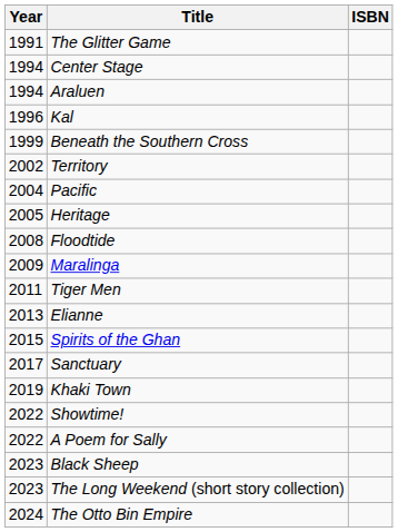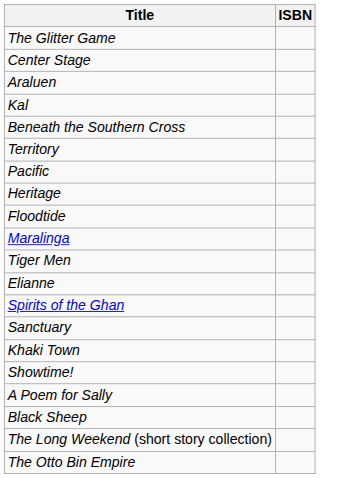 <table class="wikitable">
 <tr>
-<th>Year</th>
 <th>Title</th>
 <th>ISBN</th>
 </tr>
 <tr>
-<td>1991</td>
 <td><em>The Glitter Game</em></td>
 <td></td>
 </tr>
 <tr>
-<td>1994</td>
 <td><em>Center Stage</em></td>
 <td></td>
 </tr>
 <tr>
-<td>1994</td>
 <td><em>Araluen</em></td>
 <td></td>
 </tr>
 <tr>
-<td>1996</td>
 <td><em>Kal</em></td>
 <td></td>
 </tr>
 <tr>
-<td>1999</td>
 <td><em>Beneath the Southern Cross</em></td>
 <td></td>
 </tr>
 <tr>
-<td>2002</td>
 <td><em>Territory</em></td>
 <td></td>
 </tr>
 <tr>
-<td>2004</td>
 <td><em>Pacific</em></td>
 <td></td>
 </tr>
 <tr>
-<td>2005</td>
 <td><em>Heritage </em></td>
 <td></td>
 </tr>
 <tr>
-<td>2008</td>
 <td><em>Floodtide</em></td>
 <td></td>
 </tr>
 <tr>
-<td>2009</td>
 <td><em><a href='#'>Maralinga</a></em></td>
 <td></td>
 </tr>
 <tr>
-<td>2011</td>
 <td><em>Tiger Men</em></td>
 <td></td>
 </tr>
 <tr>
-<td>2013</td>
 <td><em>Elianne</em></td>
 <td></td>
 </tr>
 <tr>
-<td>2015</td>
 <td><em><a href='#'>Spirits of the Ghan</a></em></td>
 <td></td>
 </tr>
 <tr>
-<td>2017</td>
 <td><em>Sanctuary</em></td>
 <td></td>
 </tr>
 <tr>
-<td>2019</td>
 <td><em>Khaki Town</em></td>
 <td></td>
 </tr>
 <tr>
-<td>2022</td>
 <td><em>Showtime!</em></td>
 <td></td>
 </tr>
 <tr>
-<td>2022</td>
 <td><em>A Poem for Sally</em></td>
 <td></td>
 </tr>
 <tr>
-<td>2023</td>
 <td><em>Black Sheep</em></td>
 <td></td>
 </tr>
 <tr>
-<td>2023</td>
 <td><em>The Long Weekend</em> (short story collection)</td>
 <td></td>
 </tr>
 <tr>
-<td>2024</td>
 <td><em>The Otto Bin Empire</em></td>
 <td></td>
 </tr>
 </table>
